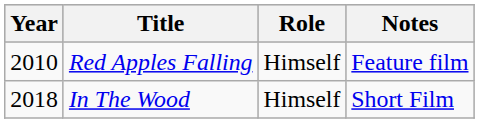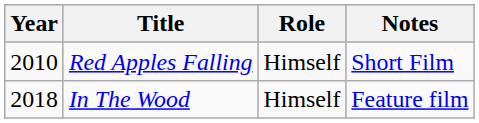 <table class="wikitable">
 <tr bgcolor="#CCCCCC" align="left">
 <th>Year</th>
 <th>Title</th>
 <th>Role</th>
 <th>Notes</th>
 </tr>
 <tr>
 <td>2010</td>
 <td><em><a href='#'>Red Apples Falling</a></em></td>
 <td>Himself</td>
-<td><a href='#'>Feature film</a></td>
+<td><a href='#'>Short Film</a></td>
 </tr>
 <tr>
 <td>2018</td>
 <td><em><a href='#'>In The Wood</a></em></td>
 <td>Himself</td>
-<td><a href='#'>Short Film</a></td>
+<td><a href='#'>Feature film</a></td>
 </tr>
 </table>
